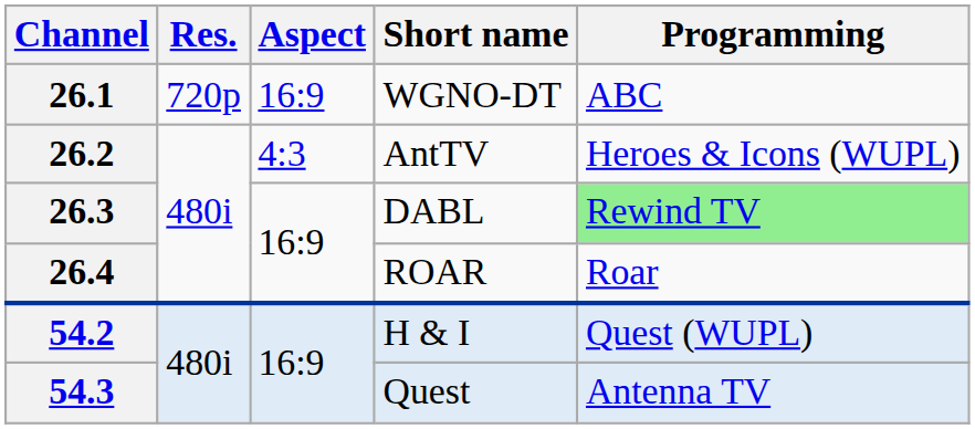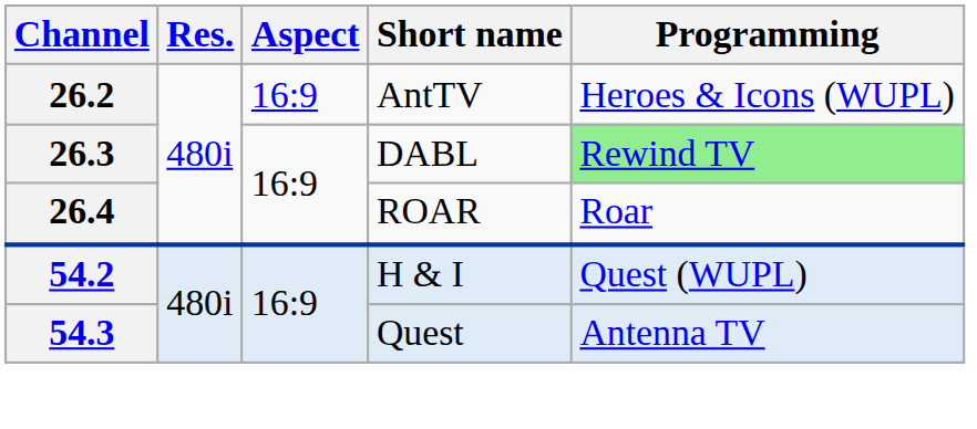 <table class="wikitable">
 <tr>
 <th scope = "col"><a href='#'>Channel</a></th>
 <th scope = "col"><a href='#'>Res.</a></th>
 <th scope = "col"><a href='#'>Aspect</a></th>
 <th scope = "col">Short name</th>
 <th scope = "col">Programming</th>
 </tr>
 <tr>
-<th scope = "row">26.1</th>
-<td><a href='#'>720p</a></td>
-<td><a href='#'>16:9</a></td>
-<td>WGNO-DT</td>
-<td><a href='#'>ABC</a></td>
-</tr>
-<tr>
 <th scope = "row">26.2</th>
 <td rowspan=3><a href='#'>480i</a></td>
-<td><a href='#'>4:3</a></td>
+<td><a href='#'>16:9</a></td>
 <td>AntTV</td>
 <td><a href='#'>Heroes & Icons</a> (<a href='#'>WUPL</a>)</td>
 </tr>
 <tr>
 <th scope = "row">26.3</th>
 <td rowspan=2>16:9</td>
 <td>DABL</td>
 <td style="background: lightgreen;"><a href='#'>Rewind TV</a></td>
 </tr>
 <tr>
 <th scope = "row">26.4</th>
 <td>ROAR</td>
 <td><a href='#'>Roar</a></td>
 </tr>
 <tr style="background-color:#DFEBF6; border-top: 2px solid #003399;">
 <th scope = "row"><a href='#'>54.2</a></th>
 <td rowspan=2>480i</td>
 <td rowspan=2>16:9</td>
 <td>H & I</td>
 <td><a href='#'>Quest</a> (<a href='#'>WUPL</a>)</td>
 </tr>
 <tr style="background-color:#DFEBF6;">
 <th scope = "row"><a href='#'>54.3</a></th>
 <td>Quest</td>
 <td><a href='#'>Antenna TV</a></td>
 </tr>
 </table>
